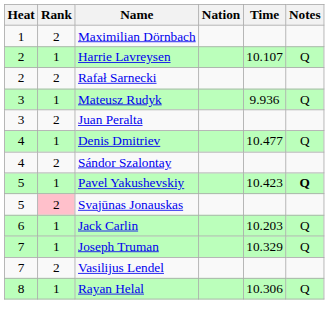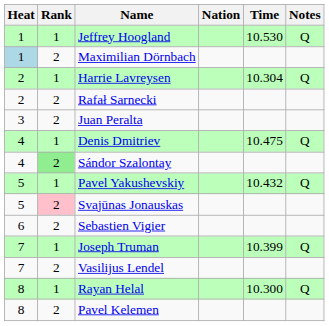 <table class="wikitable sortable" style="text-align:center">
 <tr>
 <th>Heat</th>
 <th>Rank</th>
 <th>Name</th>
 <th>Nation</th>
 <th>Time</th>
 <th>Notes</th>
 </tr>
+<tr bgcolor=bbffbb>
+<td>1</td>
+<td>1</td>
+<td align=left><a href='#'>Jeffrey Hoogland</a></td>
+<td align=left></td>
+<td>10.530</td>
+<td>Q</td>
+</tr>
 <tr>
-<td>1</td>
+<td style="background: lightblue;">1</td>
 <td>2</td>
 <td align=left><a href='#'>Maximilian Dörnbach</a></td>
 <td align=left></td>
 <td></td>
 <td></td>
 </tr>
 <tr bgcolor=bbffbb>
 <td>2</td>
 <td>1</td>
 <td align=left><a href='#'>Harrie Lavreysen</a></td>
 <td align=left></td>
-<td>10.107</td>
+<td>10.304</td>
 <td>Q</td>
 </tr>
 <tr>
 <td>2</td>
 <td>2</td>
 <td align=left><a href='#'>Rafał Sarnecki</a></td>
 <td align=left></td>
 <td></td>
 <td></td>
-</tr>
-<tr bgcolor=bbffbb>
-<td>3</td>
-<td>1</td>
-<td align=left><a href='#'>Mateusz Rudyk</a></td>
-<td align=left></td>
-<td>9.936</td>
-<td>Q</td>
 </tr>
 <tr>
 <td>3</td>
 <td>2</td>
 <td align=left><a href='#'>Juan Peralta</a></td>
 <td align=left></td>
 <td></td>
 <td></td>
 </tr>
 <tr bgcolor=bbffbb>
 <td>4</td>
 <td>1</td>
 <td align=left><a href='#'>Denis Dmitriev</a></td>
 <td align=left></td>
-<td>10.477</td>
+<td>10.475</td>
 <td>Q</td>
 </tr>
 <tr>
 <td>4</td>
-<td>2</td>
+<td style="background: lightgreen;">2</td>
 <td align=left><a href='#'>Sándor Szalontay</a></td>
 <td align=left></td>
 <td></td>
 <td></td>
 </tr>
 <tr bgcolor=bbffbb>
 <td>5</td>
 <td>1</td>
 <td align=left><a href='#'>Pavel Yakushevskiy</a></td>
 <td align=left></td>
-<td>10.423</td>
-<td><strong>Q</strong></td>
+<td>10.432</td>
+<td>Q</td>
 </tr>
 <tr>
 <td>5</td>
 <td style="background: pink;">2</td>
 <td align=left><a href='#'>Svajūnas Jonauskas</a></td>
 <td align=left></td>
 <td></td>
 <td></td>
 </tr>
-<tr bgcolor=bbffbb>
+<tr>
 <td>6</td>
-<td>1</td>
-<td align=left><a href='#'>Jack Carlin</a></td>
+<td>2</td>
+<td align=left><a href='#'>Sebastien Vigier</a></td>
 <td align=left></td>
-<td>10.203</td>
-<td>Q</td>
+<td></td>
+<td></td>
 </tr>
 <tr bgcolor=bbffbb>
 <td>7</td>
 <td>1</td>
 <td align=left><a href='#'>Joseph Truman</a></td>
 <td align=left></td>
-<td>10.329</td>
+<td>10.399</td>
 <td>Q</td>
 </tr>
 <tr>
 <td>7</td>
 <td>2</td>
 <td align=left><a href='#'>Vasilijus Lendel</a></td>
 <td align=left></td>
 <td></td>
 <td></td>
 </tr>
 <tr bgcolor=bbffbb>
 <td>8</td>
 <td>1</td>
 <td align=left><a href='#'>Rayan Helal</a></td>
 <td align=left></td>
-<td>10.306</td>
+<td>10.300</td>
 <td>Q</td>
 </tr>
+<tr>
+<td>8</td>
+<td>2</td>
+<td align=left><a href='#'>Pavel Kelemen</a></td>
+<td align=left></td>
+<td></td>
+<td></td>
+</tr>
 </table>
